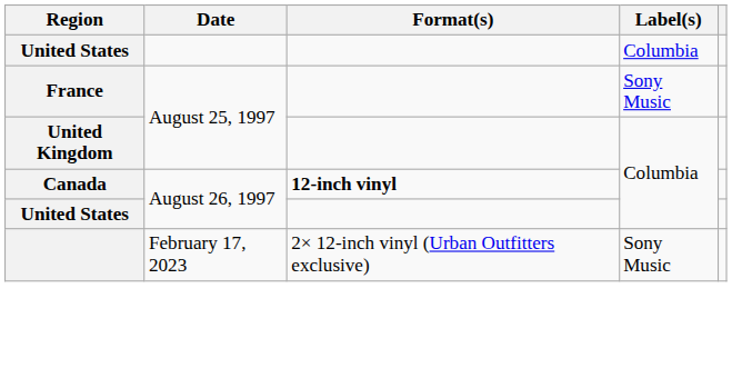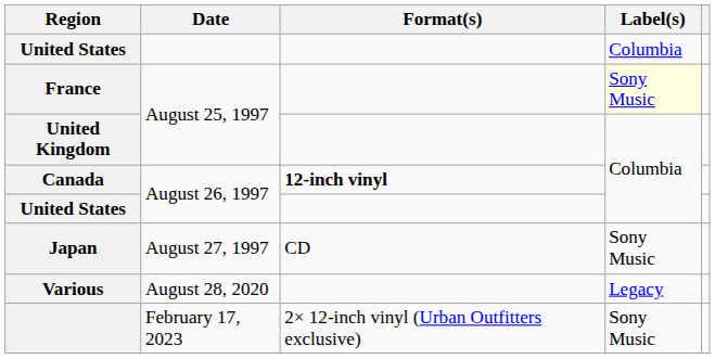 <table class="wikitable sortable plainrowheaders">
 <tr>
 <th scope="col">Region</th>
 <th scope="col">Date</th>
 <th scope="col">Format(s)</th>
 <th scope="col">Label(s)</th>
 <th scope="col"></th>
 </tr>
 <tr>
 <th scope="row">United States</th>
 <td></td>
 <td></td>
 <td><a href='#'>Columbia</a></td>
 <td></td>
 </tr>
 <tr>
 <th scope="row">France</th>
 <td rowspan="2">August 25, 1997</td>
 <td></td>
-<td><a href='#'>Sony Music</a></td>
+<td style="background: lightyellow;"><a href='#'>Sony Music</a></td>
 <td></td>
 </tr>
 <tr>
 <th scope="row">United Kingdom</th>
 <td></td>
 <td rowspan="3">Columbia</td>
 <td></td>
 </tr>
 <tr>
 <th scope="row">Canada</th>
 <td rowspan="2">August 26, 1997</td>
 <td><strong>12-inch vinyl</strong></td>
 <td></td>
 </tr>
 <tr>
 <th scope="row">United States</th>
 <td></td>
 <td></td>
 </tr>
 <tr>
+<th scope="row">Japan</th>
+<td>August 27, 1997</td>
+<td>CD</td>
+<td>Sony Music</td>
+<td></td>
+</tr>
+<tr>
+<th scope="row">Various</th>
+<td>August 28, 2020</td>
+<td></td>
+<td><a href='#'>Legacy</a></td>
+<td></td>
+</tr>
+<tr>
 <th scope="row"></th>
 <td>February 17, 2023</td>
 <td>2× 12-inch vinyl (<a href='#'>Urban Outfitters</a> exclusive)</td>
 <td>Sony Music</td>
 <td align="center"></td>
 </tr>
 </table>
